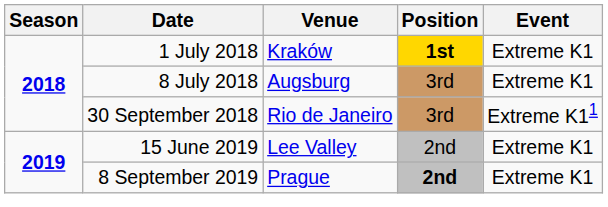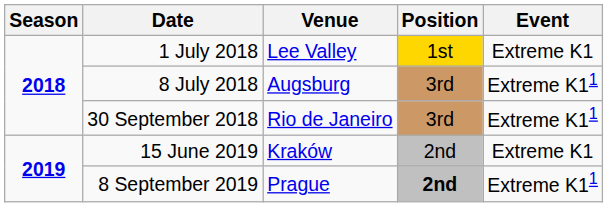 <table class="wikitable" style="text-align:center; font-size:95%;">
 <tr>
 <th>Season</th>
 <th>Date</th>
 <th>Venue</th>
 <th>Position</th>
 <th>Event</th>
 </tr>
 <tr>
 <td rowspan=3><strong><a href='#'>2018</a></strong></td>
 <td align=right>1 July 2018</td>
-<td align=left><a href='#'>Kraków</a></td>
-<td bgcolor=gold><strong>1st</strong></td>
+<td align=left><a href='#'>Lee Valley</a></td>
+<td bgcolor=gold>1st</td>
 <td>Extreme K1</td>
 </tr>
 <tr>
 <td align=right>8 July 2018</td>
 <td align=left><a href='#'>Augsburg</a></td>
 <td bgcolor=cc9966>3rd</td>
-<td>Extreme K1</td>
+<td>Extreme K1<sup><a href='#'>1</a></sup></td>
 </tr>
 <tr>
 <td align=right>30 September 2018</td>
 <td align=left><a href='#'>Rio de Janeiro</a></td>
 <td bgcolor=cc9966>3rd</td>
 <td>Extreme K1<sup><a href='#'>1</a></sup></td>
 </tr>
 <tr>
 <td rowspan=2><strong><a href='#'>2019</a></strong></td>
 <td align=right>15 June 2019</td>
-<td align=left><a href='#'>Lee Valley</a></td>
+<td align=left><a href='#'>Kraków</a></td>
 <td bgcolor=silver>2nd</td>
 <td>Extreme K1</td>
 </tr>
 <tr>
 <td align=right>8 September 2019</td>
 <td align=left><a href='#'>Prague</a></td>
 <td bgcolor=silver><strong>2nd</strong></td>
-<td>Extreme K1</td>
+<td>Extreme K1<sup><a href='#'>1</a></sup></td>
 </tr>
 </table>
